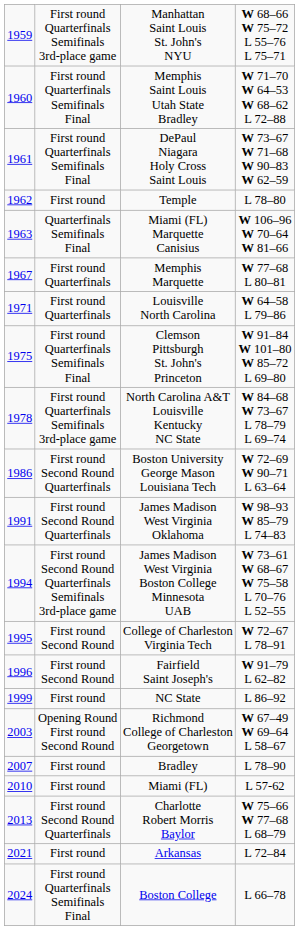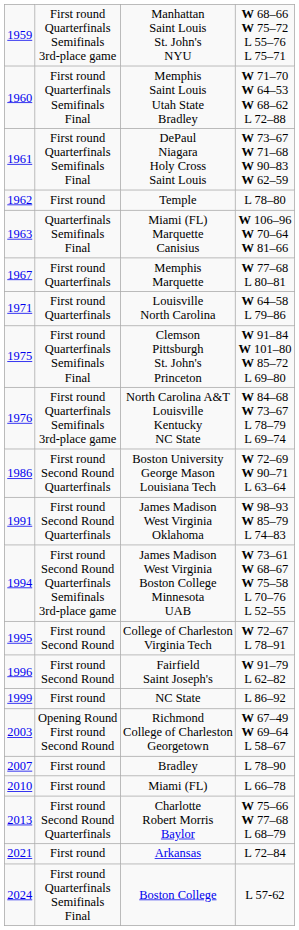 <table class="wikitable">
 <tr align="center">
 <td><a href='#'>1959</a></td>
 <td>First round<br>Quarterfinals<br>Semifinals<br>3rd-place game</td>
 <td>Manhattan<br>Saint Louis<br>St. John's<br>NYU</td>
 <td><strong>W</strong> 68–66<br><strong>W</strong> 75–72<br>L 55–76<br>L 75–71</td>
 </tr>
 <tr align="center">
 <td><a href='#'>1960</a></td>
 <td>First round<br>Quarterfinals<br>Semifinals<br>Final</td>
 <td>Memphis<br>Saint Louis<br>Utah State<br>Bradley</td>
 <td><strong>W</strong> 71–70<br><strong>W</strong> 64–53<br><strong>W</strong> 68–62<br>L 72–88</td>
 </tr>
 <tr align="center">
 <td><a href='#'>1961</a></td>
 <td>First round<br>Quarterfinals<br>Semifinals<br>Final</td>
 <td>DePaul<br>Niagara<br>Holy Cross<br>Saint Louis</td>
 <td><strong>W</strong> 73–67<br><strong>W</strong> 71–68<br><strong>W</strong> 90–83<br><strong>W</strong> 62–59</td>
 </tr>
 <tr align="center">
 <td><a href='#'>1962</a></td>
 <td>First round</td>
 <td>Temple</td>
 <td>L 78–80</td>
 </tr>
 <tr align="center">
 <td><a href='#'>1963</a></td>
 <td>Quarterfinals<br>Semifinals<br>Final</td>
 <td>Miami (FL)<br>Marquette<br>Canisius</td>
 <td><strong>W</strong> 106–96<br><strong>W</strong> 70–64<br><strong>W</strong> 81–66</td>
 </tr>
 <tr align="center">
 <td><a href='#'>1967</a></td>
 <td>First round<br>Quarterfinals</td>
 <td>Memphis<br>Marquette</td>
 <td><strong>W</strong> 77–68<br>L 80–81</td>
 </tr>
 <tr align="center">
 <td><a href='#'>1971</a></td>
 <td>First round<br>Quarterfinals</td>
 <td>Louisville<br>North Carolina</td>
 <td><strong>W</strong> 64–58<br>L 79–86</td>
 </tr>
 <tr align="center">
 <td><a href='#'>1975</a></td>
 <td>First round<br>Quarterfinals<br>Semifinals<br>Final</td>
 <td>Clemson<br>Pittsburgh<br>St. John's<br>Princeton</td>
 <td><strong>W</strong> 91–84<br><strong>W</strong> 101–80<br><strong>W</strong> 85–72<br>L 69–80</td>
 </tr>
 <tr align="center">
-<td><a href='#'>1978</a></td>
+<td><a href='#'>1976</a></td>
 <td>First round<br>Quarterfinals<br>Semifinals<br>3rd-place game</td>
 <td>North Carolina A&T<br>Louisville<br>Kentucky<br>NC State</td>
 <td><strong>W</strong> 84–68<br><strong>W</strong> 73–67<br>L 78–79<br>L 69–74</td>
 </tr>
 <tr align="center">
 <td><a href='#'>1986</a></td>
 <td>First round<br>Second Round<br>Quarterfinals</td>
 <td>Boston University<br>George Mason<br>Louisiana Tech</td>
 <td><strong>W</strong> 72–69<br><strong>W</strong> 90–71<br>L 63–64</td>
 </tr>
 <tr align="center">
 <td><a href='#'>1991</a></td>
 <td>First round<br>Second Round<br>Quarterfinals</td>
 <td>James Madison<br>West Virginia<br>Oklahoma</td>
 <td><strong>W</strong> 98–93<br><strong>W</strong> 85–79<br>L 74–83</td>
 </tr>
 <tr align="center">
 <td><a href='#'>1994</a></td>
 <td>First round<br>Second Round<br>Quarterfinals<br>Semifinals<br>3rd-place game</td>
 <td>James Madison<br>West Virginia<br>Boston College<br>Minnesota<br>UAB</td>
 <td><strong>W</strong> 73–61<br><strong>W</strong> 68–67<br><strong>W</strong> 75–58<br>L 70–76<br>L 52–55</td>
 </tr>
 <tr align="center">
 <td><a href='#'>1995</a></td>
 <td>First round<br>Second Round</td>
 <td>College of Charleston<br>Virginia Tech</td>
 <td><strong>W</strong> 72–67<br>L 78–91</td>
 </tr>
 <tr align="center">
 <td><a href='#'>1996</a></td>
 <td>First round<br>Second Round</td>
 <td>Fairfield<br>Saint Joseph's</td>
 <td><strong>W</strong> 91–79<br>L 62–82</td>
 </tr>
 <tr align="center">
 <td><a href='#'>1999</a></td>
 <td>First round</td>
 <td>NC State</td>
 <td>L 86–92</td>
 </tr>
 <tr align="center">
 <td><a href='#'>2003</a></td>
 <td>Opening Round<br>First round<br>Second Round</td>
 <td>Richmond<br>College of Charleston<br>Georgetown</td>
 <td><strong>W</strong> 67–49<br><strong>W</strong> 69–64<br>L 58–67</td>
 </tr>
 <tr align="center">
 <td><a href='#'>2007</a></td>
 <td>First round</td>
 <td>Bradley</td>
 <td>L 78–90</td>
 </tr>
 <tr align="center">
 <td><a href='#'>2010</a></td>
 <td>First round</td>
 <td>Miami (FL)</td>
-<td>L 57-62</td>
+<td>L 66–78</td>
 </tr>
 <tr align="center">
 <td><a href='#'>2013</a></td>
 <td>First round<br>Second Round<br>Quarterfinals</td>
 <td>Charlotte<br>Robert Morris<br><a href='#'>Baylor</a></td>
 <td><strong>W</strong> 75–66<br><strong>W</strong> 77–68<br>L 68–79</td>
 </tr>
 <tr align="center">
 <td><a href='#'>2021</a></td>
 <td>First round</td>
 <td><a href='#'>Arkansas</a></td>
 <td>L 72–84</td>
 </tr>
 <tr align="center">
 <td><a href='#'>2024</a></td>
 <td>First round<br>Quarterfinals<br>Semifinals<br>Final</td>
 <td><a href='#'>Boston College</a></td>
-<td>L 66–78</td>
+<td>L 57-62</td>
 </tr>
 </table>
